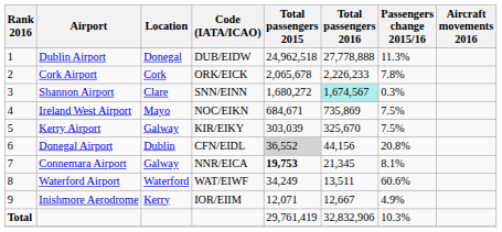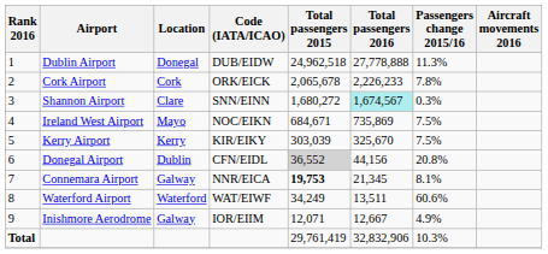 <table class="wikitable sortable">
 <tr>
 <th>Rank<br>2016</th>
 <th>Airport</th>
 <th>Location</th>
 <th>Code<br>(IATA/ICAO)</th>
 <th>Total<br>passengers<br>2015</th>
 <th>Total<br>passengers<br>2016</th>
 <th>Passengers<br>change<br>2015/16</th>
 <th>Aircraft<br>movements<br>2016</th>
 </tr>
 <tr>
 <td>1</td>
 <td><a href='#'>Dublin Airport</a></td>
 <td><a href='#'>Donegal</a></td>
 <td>DUB/EIDW</td>
 <td>24,962,518</td>
 <td>27,778,888</td>
 <td> 11.3%</td>
 <td></td>
 </tr>
 <tr>
 <td>2</td>
 <td><a href='#'>Cork Airport</a></td>
 <td><a href='#'>Cork</a></td>
 <td>ORK/EICK</td>
 <td>2,065,678</td>
 <td>2,226,233</td>
 <td> 7.8%</td>
 <td></td>
 </tr>
 <tr>
 <td>3</td>
 <td><a href='#'>Shannon Airport</a></td>
 <td><a href='#'>Clare</a></td>
 <td>SNN/EINN</td>
 <td>1,680,272</td>
 <td style="background: paleturquoise;">1,674,567</td>
 <td> 0.3%</td>
 <td></td>
 </tr>
 <tr>
 <td>4</td>
 <td><a href='#'>Ireland West Airport</a></td>
 <td><a href='#'>Mayo</a></td>
 <td>NOC/EIKN</td>
 <td>684,671</td>
 <td>735,869</td>
 <td> 7.5%</td>
 <td></td>
 </tr>
 <tr>
 <td>5</td>
 <td><a href='#'>Kerry Airport</a></td>
-<td><a href='#'>Galway</a></td>
+<td><a href='#'>Kerry</a></td>
 <td>KIR/EIKY</td>
 <td>303,039</td>
 <td>325,670</td>
 <td> 7.5%</td>
 <td></td>
 </tr>
 <tr>
 <td>6</td>
 <td><a href='#'>Donegal Airport</a></td>
 <td><a href='#'>Dublin</a></td>
 <td>CFN/EIDL</td>
 <td style="background: lightgrey;">36,552</td>
 <td>44,156</td>
 <td> 20.8%</td>
 <td></td>
 </tr>
 <tr>
 <td>7 </td>
 <td><a href='#'>Connemara Airport</a></td>
 <td><a href='#'>Galway</a></td>
 <td>NNR/EICA</td>
 <td><strong>19,753</strong></td>
 <td>21,345</td>
 <td> 8.1%</td>
 <td></td>
 </tr>
 <tr>
 <td>8 </td>
 <td><a href='#'>Waterford Airport</a></td>
 <td><a href='#'>Waterford</a></td>
 <td>WAT/EIWF</td>
 <td>34,249</td>
 <td>13,511</td>
 <td> 60.6%</td>
 <td></td>
 </tr>
 <tr>
 <td>9</td>
 <td><a href='#'>Inishmore Aerodrome</a></td>
-<td><a href='#'>Kerry</a></td>
+<td><a href='#'>Galway</a></td>
 <td>IOR/EIIM</td>
 <td>12,071</td>
 <td>12,667</td>
 <td> 4.9%</td>
 <td></td>
 </tr>
 <tr>
 <td><strong>Total</strong></td>
 <td></td>
 <td></td>
 <td></td>
 <td>29,761,419</td>
 <td>32,832,906</td>
 <td> 10.3%</td>
 <td></td>
 </tr>
 <tr>
 </tr>
 </table>
